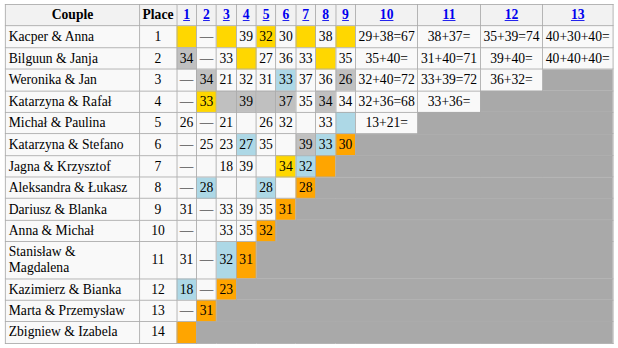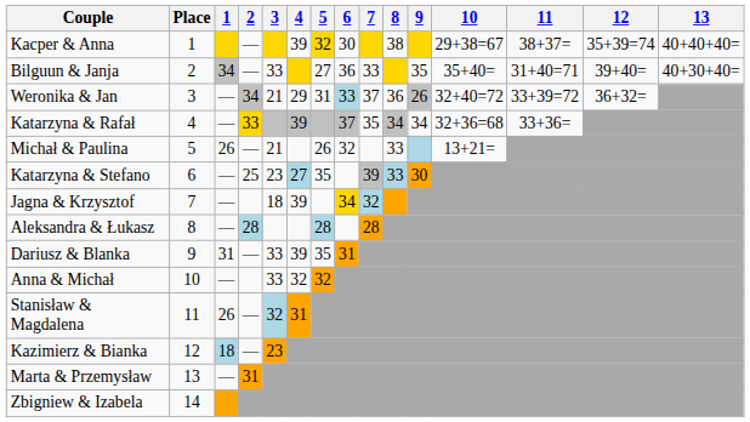 <table class="wikitable sortable" style="margin:auto;text-align:center;">
 <tr>
 <th width="150">Couple</th>
 <th>Place</th>
 <th><a href='#'>1</a></th>
 <th><a href='#'>2</a></th>
 <th><a href='#'>3</a></th>
 <th><a href='#'>4</a></th>
 <th><a href='#'>5</a></th>
 <th><a href='#'>6</a></th>
 <th><a href='#'>7</a></th>
 <th><a href='#'>8</a></th>
 <th><a href='#'>9</a></th>
 <th><a href='#'>10</a></th>
 <th><a href='#'>11</a></th>
 <th><a href='#'>12</a></th>
 <th><a href='#'>13</a></th>
 </tr>
 <tr>
 <td style="text-align:left;">Kacper & Anna</td>
 <td>1</td>
 <td bgcolor="gold"></td>
 <td>—</td>
 <td bgcolor="gold"></td>
 <td>39</td>
 <td bgcolor="gold">32</td>
 <td>30</td>
 <td bgcolor="gold"></td>
 <td>38</td>
 <td bgcolor="gold"></td>
 <td>29+38=67</td>
 <td>38+37=</td>
 <td>35+39=74</td>
-<td>40+30+40=</td>
+<td>40+40+40=</td>
 </tr>
 <tr>
 <td style="text-align:left;">Bilguun & Janja</td>
 <td>2</td>
 <td bgcolor="silver">34</td>
 <td>—</td>
 <td>33</td>
 <td bgcolor="gold"></td>
 <td>27</td>
 <td>36</td>
 <td>33</td>
 <td bgcolor="gold"></td>
 <td>35</td>
 <td>35+40=</td>
 <td>31+40=71</td>
 <td>39+40=</td>
-<td>40+40+40=</td>
+<td>40+30+40=</td>
 </tr>
 <tr>
 <td style="text-align:left;">Weronika & Jan</td>
 <td>3</td>
 <td>—</td>
 <td bgcolor="silver">34</td>
 <td>21</td>
-<td>32</td>
+<td>29</td>
 <td>31</td>
 <td style="background:lightblue;">33</td>
 <td>37</td>
 <td>36</td>
 <td bgcolor="silver">26</td>
 <td>32+40=72</td>
 <td>33+39=72</td>
 <td>36+32=</td>
 <td style="background:darkgray;" colspan="4"></td>
 </tr>
 <tr>
 <td style="text-align:left;">Katarzyna & Rafał</td>
 <td>4</td>
 <td>—</td>
 <td bgcolor="gold">33</td>
 <td bgcolor="silver"></td>
 <td bgcolor="silver">39</td>
 <td bgcolor="silver"></td>
 <td bgcolor="silver">37</td>
 <td>35</td>
 <td bgcolor="silver">34</td>
 <td>34</td>
 <td> 32+36=68</td>
 <td>33+36=</td>
 <td style="background:darkgray;" colspan="5"></td>
 </tr>
 <tr>
 <td style="text-align:left;">Michał & Paulina</td>
 <td>5</td>
 <td>26</td>
 <td>—</td>
 <td>21</td>
 <td></td>
 <td>26</td>
 <td>32</td>
 <td></td>
 <td>33</td>
 <td style="background:lightblue;"></td>
 <td>13+21=</td>
 <td style="background:darkgray;" colspan="6"></td>
 </tr>
 <tr>
 <td style="text-align:left;">Katarzyna & Stefano</td>
 <td>6</td>
 <td>—</td>
 <td>25</td>
 <td>23</td>
 <td style="background:lightblue;">27</td>
 <td>35</td>
 <td></td>
 <td bgcolor="silver">39</td>
 <td style="background:lightblue;">33</td>
 <td style="background:orange;">30</td>
 <td style="background:darkgray;" colspan="7"></td>
 </tr>
 <tr>
 <td style="text-align:left;">Jagna & Krzysztof</td>
 <td>7</td>
 <td>—</td>
 <td></td>
 <td>18</td>
 <td>39</td>
 <td></td>
 <td bgcolor="gold">34</td>
 <td style="background:lightblue;">32</td>
 <td style="background:orange;"></td>
 <td style="background:darkgray;" colspan="8"></td>
 </tr>
 <tr>
 <td style="text-align:left;">Aleksandra & Łukasz</td>
 <td>8</td>
 <td>—</td>
 <td style="background:lightblue;">28</td>
 <td></td>
 <td></td>
 <td style="background:lightblue;">28</td>
 <td></td>
 <td style="background:orange;">28</td>
 <td style="background:darkgray;" colspan="9"></td>
 </tr>
 <tr>
 <td style="text-align:left;">Dariusz & Blanka</td>
 <td>9</td>
 <td>31</td>
 <td>—</td>
 <td>33</td>
 <td>39</td>
 <td>35</td>
 <td style="background:orange;">31</td>
 <td style="background:darkgray;" colspan="10"></td>
 </tr>
 <tr>
 <td style="text-align:left;">Anna & Michał</td>
 <td>10</td>
 <td>—</td>
 <td></td>
 <td>33</td>
-<td>35</td>
+<td>32</td>
 <td style="background:orange;">32</td>
 <td style="background:darkgray;" colspan="11"></td>
 </tr>
 <tr>
 <td style="text-align:left;">Stanisław & Magdalena</td>
 <td>11</td>
-<td>31</td>
+<td>26</td>
 <td>—</td>
 <td style="background:lightblue;">32</td>
 <td style="background:orange;">31</td>
 <td style="background:darkgray;" colspan="12"></td>
 </tr>
 <tr>
 <td style="text-align:left;">Kazimierz & Bianka</td>
 <td>12</td>
 <td style="background:lightblue;">18</td>
 <td>—</td>
 <td style="background:orange;">23</td>
 <td style="background:darkgray;" colspan="12"></td>
 </tr>
 <tr>
 <td style="text-align:left;">Marta & Przemysław</td>
 <td>13</td>
 <td>—</td>
 <td style="background:orange;">31</td>
 <td style="background:darkgray;" colspan="12"></td>
 </tr>
 <tr>
 <td style="text-align:left;">Zbigniew & Izabela</td>
 <td>14</td>
 <td style="background:orange;"></td>
 <td style="background:darkgray;" colspan="13"></td>
 </tr>
 </table>
